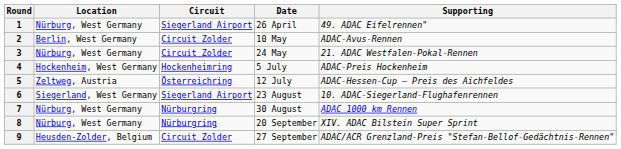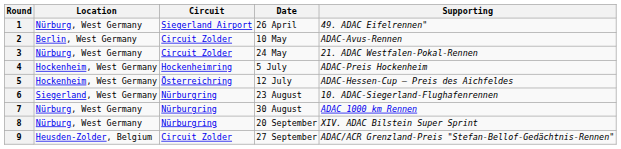 <table class="wikitable" style="font-size: 85%;">
 <tr>
 <th>Round</th>
 <th>Location</th>
 <th>Circuit</th>
 <th>Date</th>
 <th>Supporting</th>
 </tr>
 <tr>
 <th>1</th>
 <td> <a href='#'>Nürburg</a>, West Germany</td>
 <td><a href='#'>Siegerland Airport</a></td>
 <td>26 April</td>
 <td><em>49. ADAC Eifelrennen"</em></td>
 </tr>
 <tr>
 <th>2</th>
 <td> <a href='#'>Berlin</a>, West Germany</td>
 <td><a href='#'>Circuit Zolder</a></td>
 <td>10 May</td>
 <td><em>ADAC-Avus-Rennen</em></td>
 </tr>
 <tr>
 <th>3</th>
 <td> <a href='#'>Nürburg</a>, West Germany</td>
 <td><a href='#'>Circuit Zolder</a></td>
 <td>24 May</td>
 <td><em>21. ADAC Westfalen-Pokal-Rennen</em></td>
 </tr>
 <tr>
 <th>4</th>
 <td> <a href='#'>Hockenheim</a>, West Germany</td>
 <td><a href='#'>Hockenheimring</a></td>
 <td>5 July</td>
 <td><em>ADAC-Preis Hockenheim</em></td>
 </tr>
 <tr>
 <th>5</th>
-<td> <a href='#'>Zeltweg</a>, Austria</td>
+<td> <a href='#'>Hockenheim</a>, West Germany</td>
 <td><a href='#'>Österreichring</a></td>
 <td>12 July</td>
 <td><em>ADAC-Hessen-Cup — Preis des Aichfeldes</em></td>
 </tr>
 <tr>
 <th>6</th>
 <td> <a href='#'>Siegerland</a>, West Germany</td>
-<td><a href='#'>Siegerland Airport</a></td>
+<td><a href='#'>Nürburgring</a></td>
 <td>23 August</td>
 <td><em>10. ADAC-Siegerland-Flughafenrennen</em></td>
 </tr>
 <tr>
 <th>7</th>
 <td> <a href='#'>Nürburg</a>, West Germany</td>
 <td><a href='#'>Nürburgring</a></td>
 <td>30 August</td>
 <td><em><a href='#'>ADAC 1000 km Rennen</a></em></td>
 </tr>
 <tr>
 <th>8</th>
 <td> <a href='#'>Nürburg</a>, West Germany</td>
 <td><a href='#'>Nürburgring</a></td>
 <td>20 September</td>
 <td><em>XIV. ADAC Bilstein Super Sprint</em></td>
 </tr>
 <tr>
 <th>9</th>
 <td> <a href='#'>Heusden-Zolder</a>, Belgium</td>
 <td><a href='#'>Circuit Zolder</a></td>
 <td>27 September</td>
 <td><em>ADAC/ACR Grenzland-Preis "Stefan-Bellof-Gedächtnis-Rennen"</em></td>
 </tr>
 </table>
